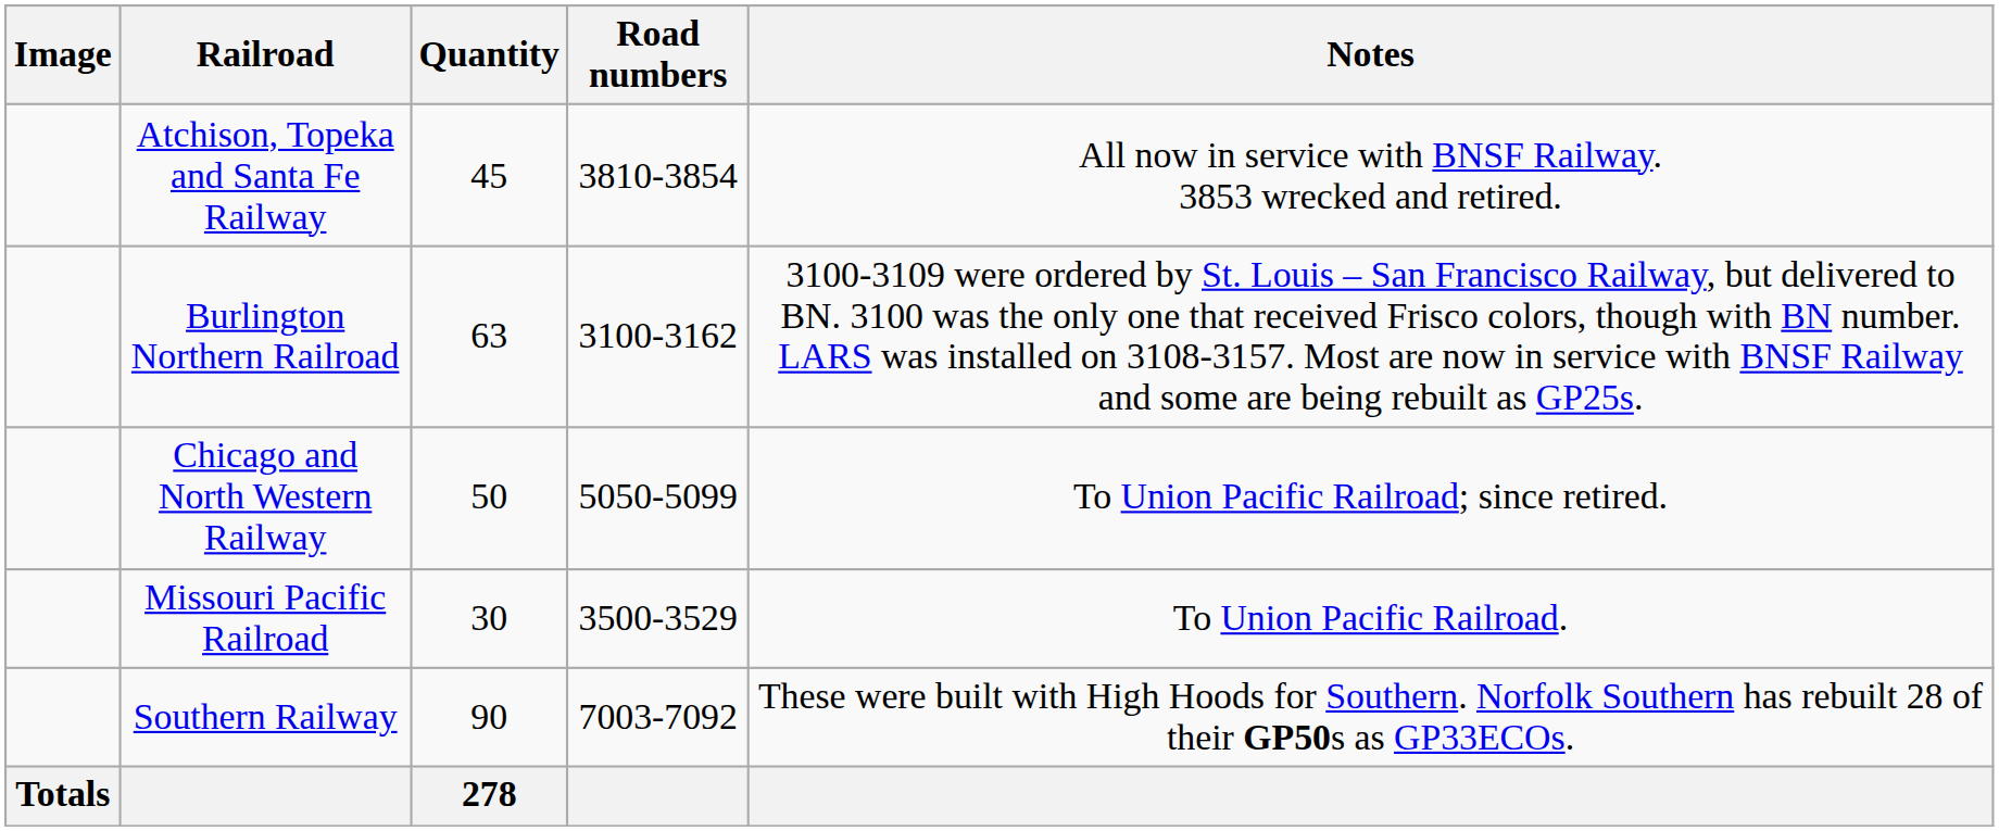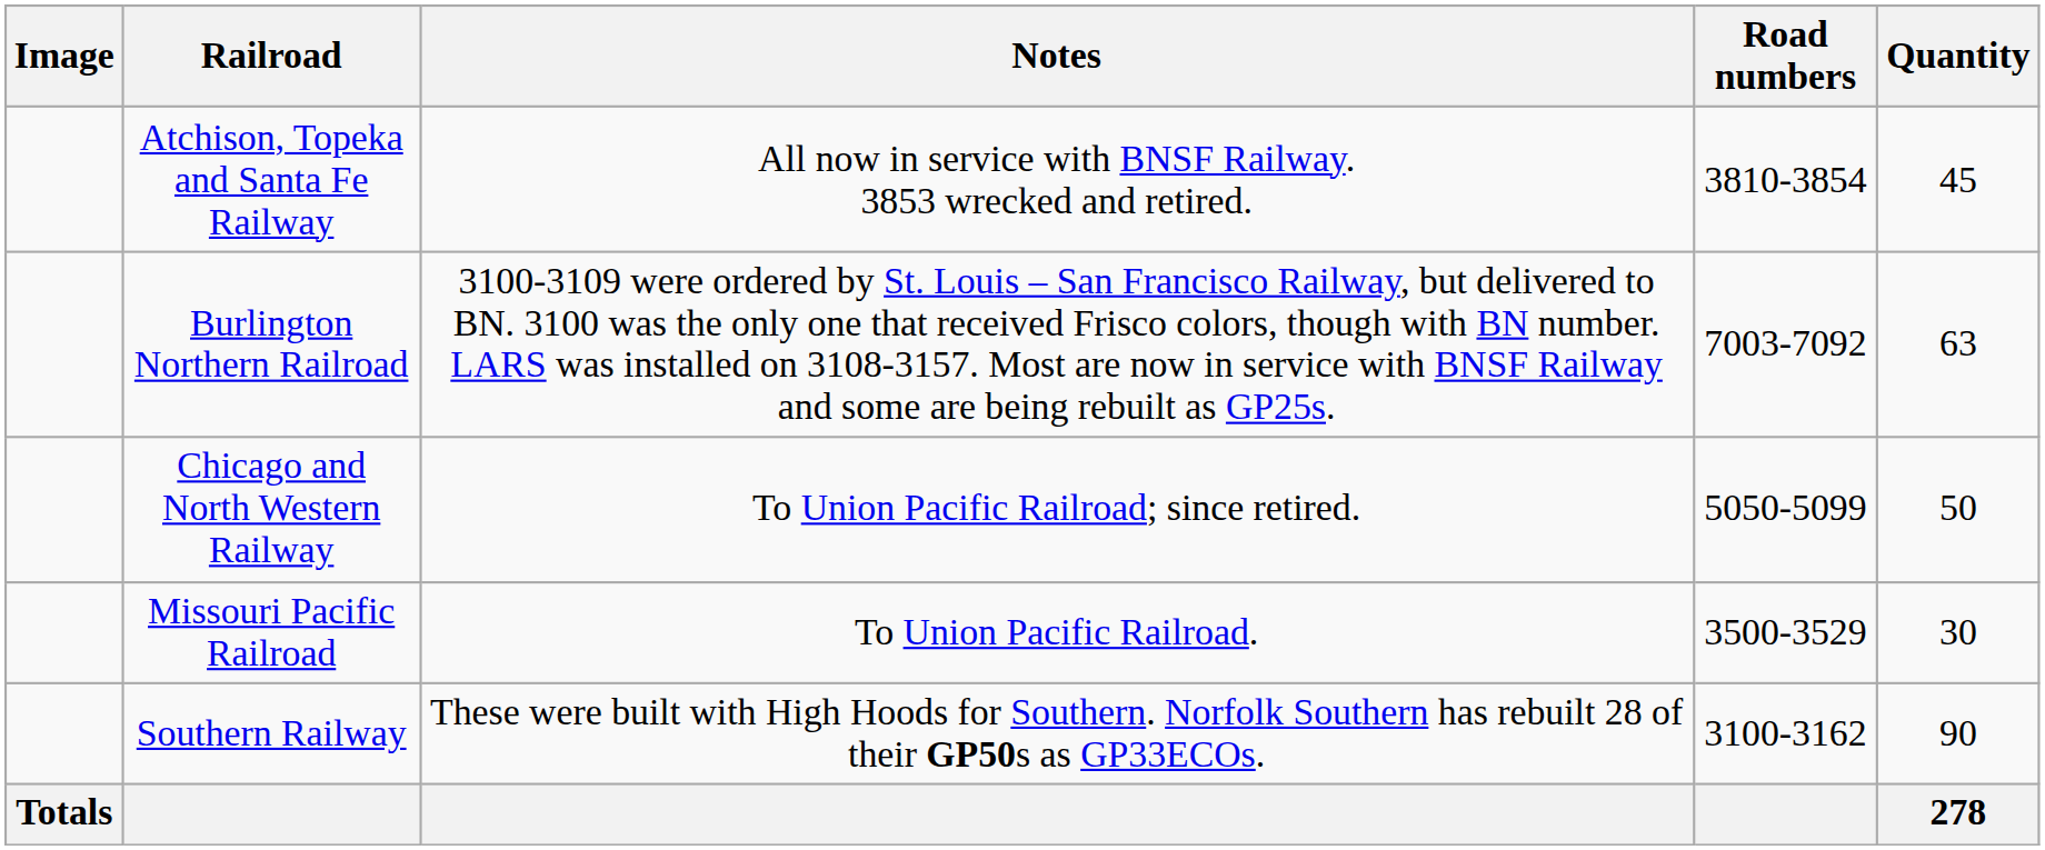 <table class="wikitable">
 <tr>
 <th>Image</th>
 <th>Railroad</th>
+<th>Notes</th>
+<th>Road numbers</th>
 <th>Quantity</th>
-<th>Road numbers</th>
-<th>Notes</th>
 </tr>
 <tr align="center">
 <td></td>
 <td><a href='#'>Atchison, Topeka and Santa Fe Railway</a></td>
+<td>All now in service with <a href='#'>BNSF Railway</a>.<br>3853 wrecked and retired.</td>
+<td>3810-3854</td>
 <td>45</td>
-<td>3810-3854</td>
-<td>All now in service with <a href='#'>BNSF Railway</a>.<br>3853 wrecked and retired.</td>
 </tr>
 <tr align="center">
 <td></td>
 <td><a href='#'>Burlington Northern Railroad</a></td>
+<td>3100-3109 were ordered by <a href='#'>St. Louis – San Francisco Railway</a>, but delivered to BN. 3100 was the only one that received Frisco colors, though with <a href='#'>BN</a> number. <a href='#'>LARS</a> was installed on 3108-3157. Most are now in service with <a href='#'>BNSF Railway</a> and some are being rebuilt as <a href='#'>GP25s</a>.</td>
+<td>7003-7092</td>
 <td>63</td>
-<td>3100-3162</td>
-<td>3100-3109 were ordered by <a href='#'>St. Louis – San Francisco Railway</a>, but delivered to BN. 3100 was the only one that received Frisco colors, though with <a href='#'>BN</a> number. <a href='#'>LARS</a> was installed on 3108-3157. Most are now in service with <a href='#'>BNSF Railway</a> and some are being rebuilt as <a href='#'>GP25s</a>.</td>
 </tr>
 <tr align="center">
 <td></td>
 <td><a href='#'>Chicago and North Western Railway</a></td>
+<td>To <a href='#'>Union Pacific Railroad</a>; since retired.</td>
+<td>5050-5099</td>
 <td>50</td>
-<td>5050-5099</td>
-<td>To <a href='#'>Union Pacific Railroad</a>; since retired.</td>
 </tr>
 <tr align="center">
 <td></td>
 <td><a href='#'>Missouri Pacific Railroad</a></td>
+<td>To <a href='#'>Union Pacific Railroad</a>.</td>
+<td>3500-3529</td>
 <td>30</td>
-<td>3500-3529</td>
-<td>To <a href='#'>Union Pacific Railroad</a>.</td>
 </tr>
 <tr align="center">
 <td></td>
 <td><a href='#'>Southern Railway</a></td>
+<td>These were built with High Hoods for <a href='#'>Southern</a>. <a href='#'>Norfolk Southern</a> has rebuilt 28 of their <strong>GP50</strong>s as <a href='#'>GP33ECOs</a>.</td>
+<td>3100-3162</td>
 <td>90</td>
-<td>7003-7092</td>
-<td>These were built with High Hoods for <a href='#'>Southern</a>. <a href='#'>Norfolk Southern</a> has rebuilt 28 of their <strong>GP50</strong>s as <a href='#'>GP33ECOs</a>.</td>
 </tr>
 <tr>
 <th>Totals</th>
 <th></th>
-<th>278</th>
 <th></th>
 <th></th>
+<th>278</th>
 </tr>
 </table>
